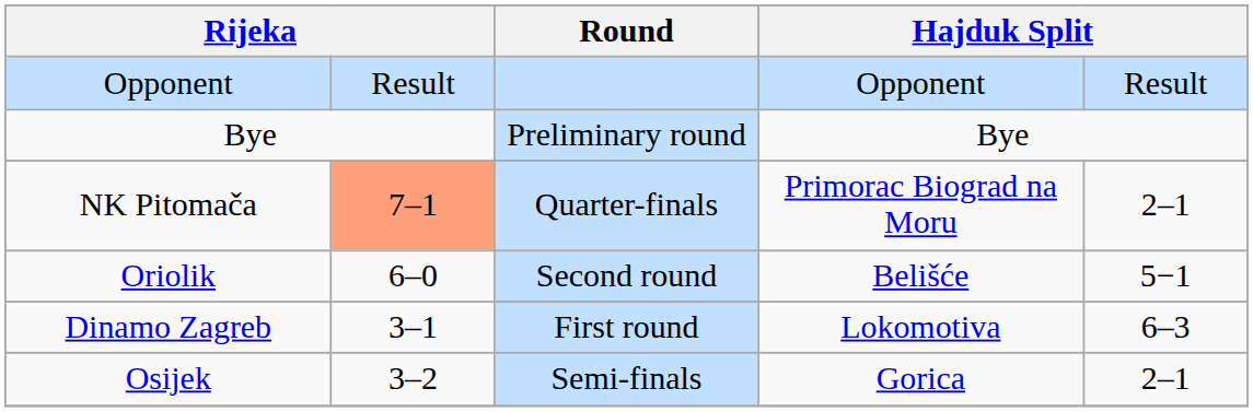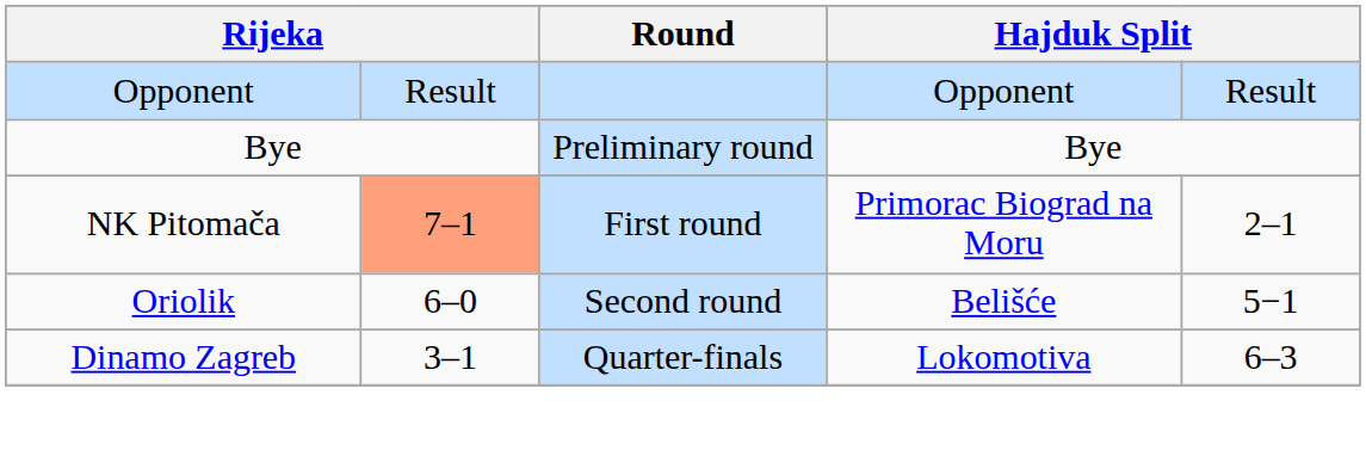 <table class="wikitable" style="text-align: center;">
 <tr>
 <th colspan=2><a href='#'>Rijeka</a></th>
 <th>Round</th>
 <th colspan=2><a href='#'>Hajduk Split</a></th>
 </tr>
 <tr bgcolor=#c1e0ff>
 <td width=15%>Opponent</td>
 <td width=7%>Result</td>
 <td width=10%></td>
 <td width=15%>Opponent</td>
 <td width=7%>Result</td>
 </tr>
 <tr>
 <td rowspan=1 colspan=2 align=center>Bye</td>
 <td rowspan=1 bgcolor=#c1e0ff>Preliminary round</td>
 <td rowspan=1 colspan=2 align=center>Bye</td>
 </tr>
 <tr>
 <td rowspan=1 align=center>NK Pitomača</td>
 <td style="background: lightsalmon;">7–1</td>
-<td rowspan=1 bgcolor=#c1e0ff>Quarter-finals</td>
+<td rowspan=1 bgcolor=#c1e0ff>First round</td>
 <td rowspan=1 align=center><a href='#'>Primorac Biograd na Moru</a></td>
 <td>2–1</td>
 </tr>
 <tr>
 <td rowspan=1 align=center><a href='#'>Oriolik</a></td>
 <td>6–0</td>
 <td rowspan=1 bgcolor=#c1e0ff>Second round</td>
 <td rowspan=1 align=center><a href='#'>Belišće</a></td>
 <td>5−1</td>
 </tr>
 <tr>
 <td rowspan=1 align=center><a href='#'>Dinamo Zagreb</a></td>
 <td>3–1</td>
-<td rowspan=1 bgcolor=#c1e0ff>First round</td>
+<td rowspan=1 bgcolor=#c1e0ff>Quarter-finals</td>
 <td rowspan=1 align=center><a href='#'>Lokomotiva</a></td>
 <td>6–3</td>
 </tr>
 <tr>
-<td rowspan=1 align=center><a href='#'>Osijek</a></td>
-<td>3–2 </td>
-<td rowspan=1 bgcolor=#c1e0ff>Semi-finals</td>
-<td rowspan=1 align=center><a href='#'>Gorica</a></td>
-<td>2–1</td>
-</tr>
-<tr>
 </tr>
 </table>
